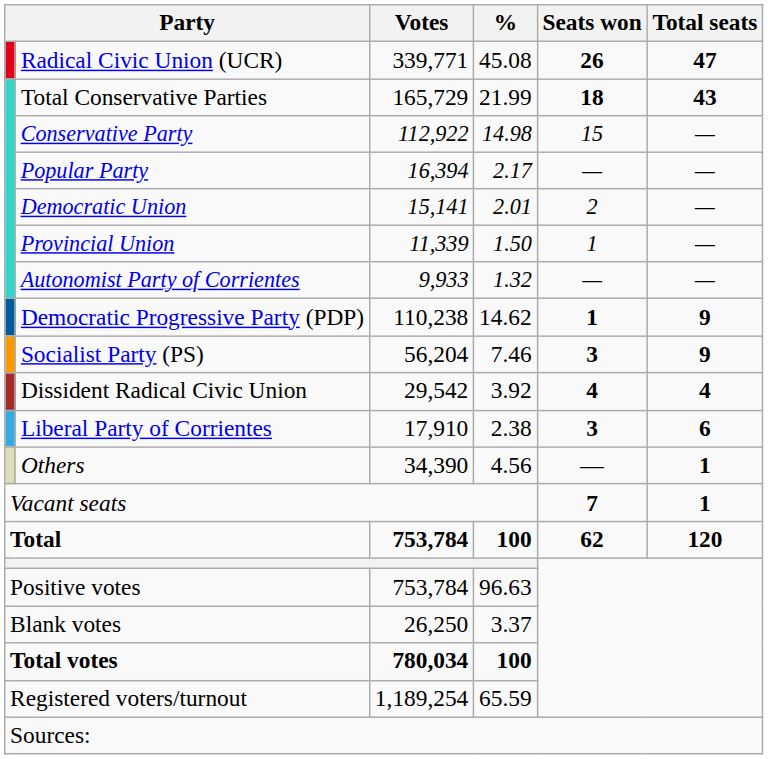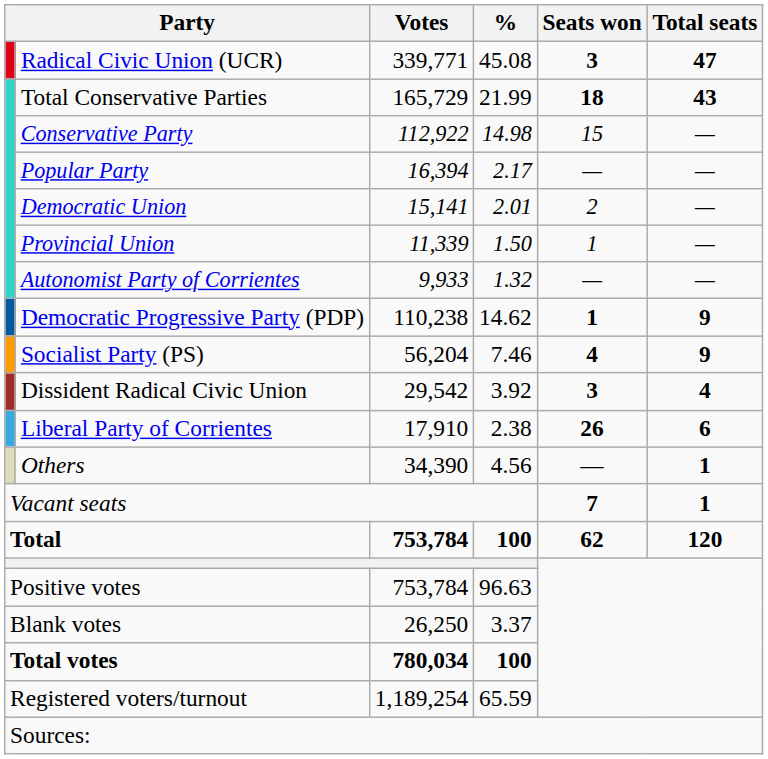 <table class="wikitable" style="text-align:right;">
 <tr>
 <th colspan=2>Party</th>
 <th>Votes</th>
 <th>%</th>
 <th>Seats won</th>
 <th>Total seats</th>
 </tr>
 <tr>
 <td bgcolor=#E10019></td>
 <td align=left><a href='#'>Radical Civic Union</a> (UCR)</td>
 <td>339,771</td>
 <td>45.08</td>
-<td align=center><strong>26</strong></td>
+<td align=center><strong>3</strong></td>
 <td align=center><strong>47</strong></td>
 </tr>
 <tr>
 <td bgcolor=#30D5C8 rowspan=6></td>
 <td align=left>Total Conservative Parties</td>
 <td>165,729</td>
 <td>21.99</td>
 <td align=center><strong>18</strong></td>
 <td align=center><strong>43</strong></td>
 </tr>
 <tr style="font-size: 95%; font-style: italic">
 <td align=left><span><a href='#'>Conservative Party</a></span></td>
 <td>112,922</td>
 <td>14.98</td>
 <td align=center>15</td>
 <td align=center>—</td>
 </tr>
 <tr style="font-size: 95%; font-style: italic">
 <td align=left><span><a href='#'>Popular Party</a></span></td>
 <td>16,394</td>
 <td>2.17</td>
 <td align=center>—</td>
 <td align=center>—</td>
 </tr>
 <tr style="font-size: 95%; font-style: italic">
 <td align=left><span><a href='#'>Democratic Union</a></span></td>
 <td>15,141</td>
 <td>2.01</td>
 <td align=center>2</td>
 <td align=center>—</td>
 </tr>
 <tr style="font-size: 95%; font-style: italic">
 <td align=left><span><a href='#'>Provincial Union</a></span></td>
 <td>11,339</td>
 <td>1.50</td>
 <td align=center>1</td>
 <td align=center>—</td>
 </tr>
 <tr style="font-size: 95%; font-style: italic">
 <td align=left><span><a href='#'>Autonomist Party of Corrientes</a></span></td>
 <td>9,933</td>
 <td>1.32</td>
 <td align=center>—</td>
 <td align=center>—</td>
 </tr>
 <tr>
 <td bgcolor=#005C9E></td>
 <td align=left><a href='#'>Democratic Progressive Party</a> (PDP)</td>
 <td>110,238</td>
 <td>14.62</td>
 <td align=center><strong>1</strong></td>
 <td align=center><strong>9</strong></td>
 </tr>
 <tr>
 <td bgcolor=#FF9900></td>
 <td align=left><a href='#'>Socialist Party</a> (PS)</td>
 <td>56,204</td>
 <td>7.46</td>
-<td align=center><strong>3</strong></td>
+<td align=center><strong>4</strong></td>
 <td align=center><strong>9</strong></td>
 </tr>
 <tr>
 <td bgcolor=#A52A2A></td>
 <td align=left>Dissident Radical Civic Union</td>
 <td>29,542</td>
 <td>3.92</td>
-<td align=center><strong>4</strong></td>
+<td align=center><strong>3</strong></td>
 <td align=center><strong>4</strong></td>
 </tr>
 <tr>
 <td bgcolor=#35AAE0></td>
 <td align=left><a href='#'>Liberal Party of Corrientes</a></td>
 <td>17,910</td>
 <td>2.38</td>
-<td align=center><strong>3</strong></td>
+<td align=center><strong>26</strong></td>
 <td align=center><strong>6</strong></td>
 </tr>
 <tr>
 <td bgcolor=#DDDDBB></td>
 <td align=left><em>Others</em></td>
 <td>34,390</td>
 <td>4.56</td>
 <td align=center>—</td>
 <td align=center><strong>1</strong></td>
 </tr>
 <tr>
 <td colspan=4 align=left><em>Vacant seats</em></td>
 <td align=center><strong>7</strong></td>
 <td align=center><strong>1</strong></td>
 </tr>
 <tr style="font-weight:bold">
 <td colspan=2 align=left>Total</td>
 <td>753,784</td>
 <td>100</td>
 <td align=center><strong>62</strong></td>
 <td align=center><strong>120</strong></td>
 </tr>
 <tr>
 <th colspan=4></th>
 <td rowspan=5 colspan=2></td>
 </tr>
 <tr>
 <td colspan=2 align=left>Positive votes</td>
 <td>753,784</td>
 <td>96.63</td>
 </tr>
 <tr>
 <td colspan=2 align=left>Blank votes</td>
 <td>26,250</td>
 <td>3.37</td>
 </tr>
 <tr style="font-weight:bold">
 <td colspan=2 align=left>Total votes</td>
 <td>780,034</td>
 <td>100</td>
 </tr>
 <tr>
 <td colspan=2 align=left>Registered voters/turnout</td>
 <td>1,189,254</td>
 <td>65.59</td>
 </tr>
 <tr>
 <td colspan=6 align=left>Sources:</td>
 </tr>
 </table>
